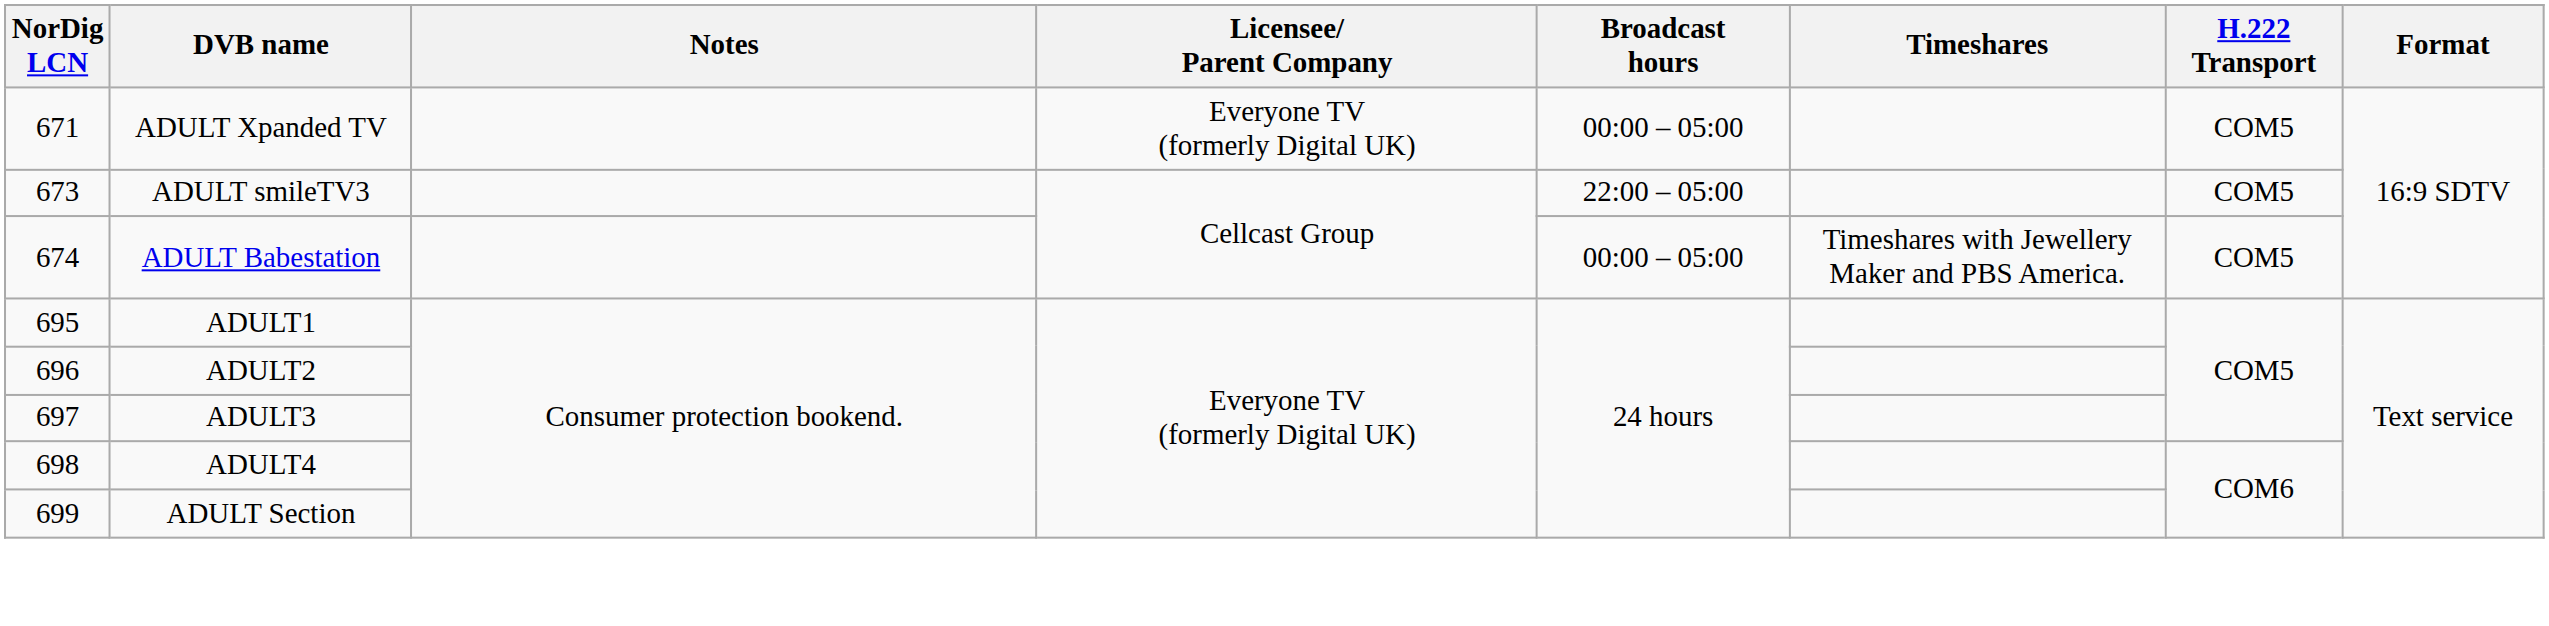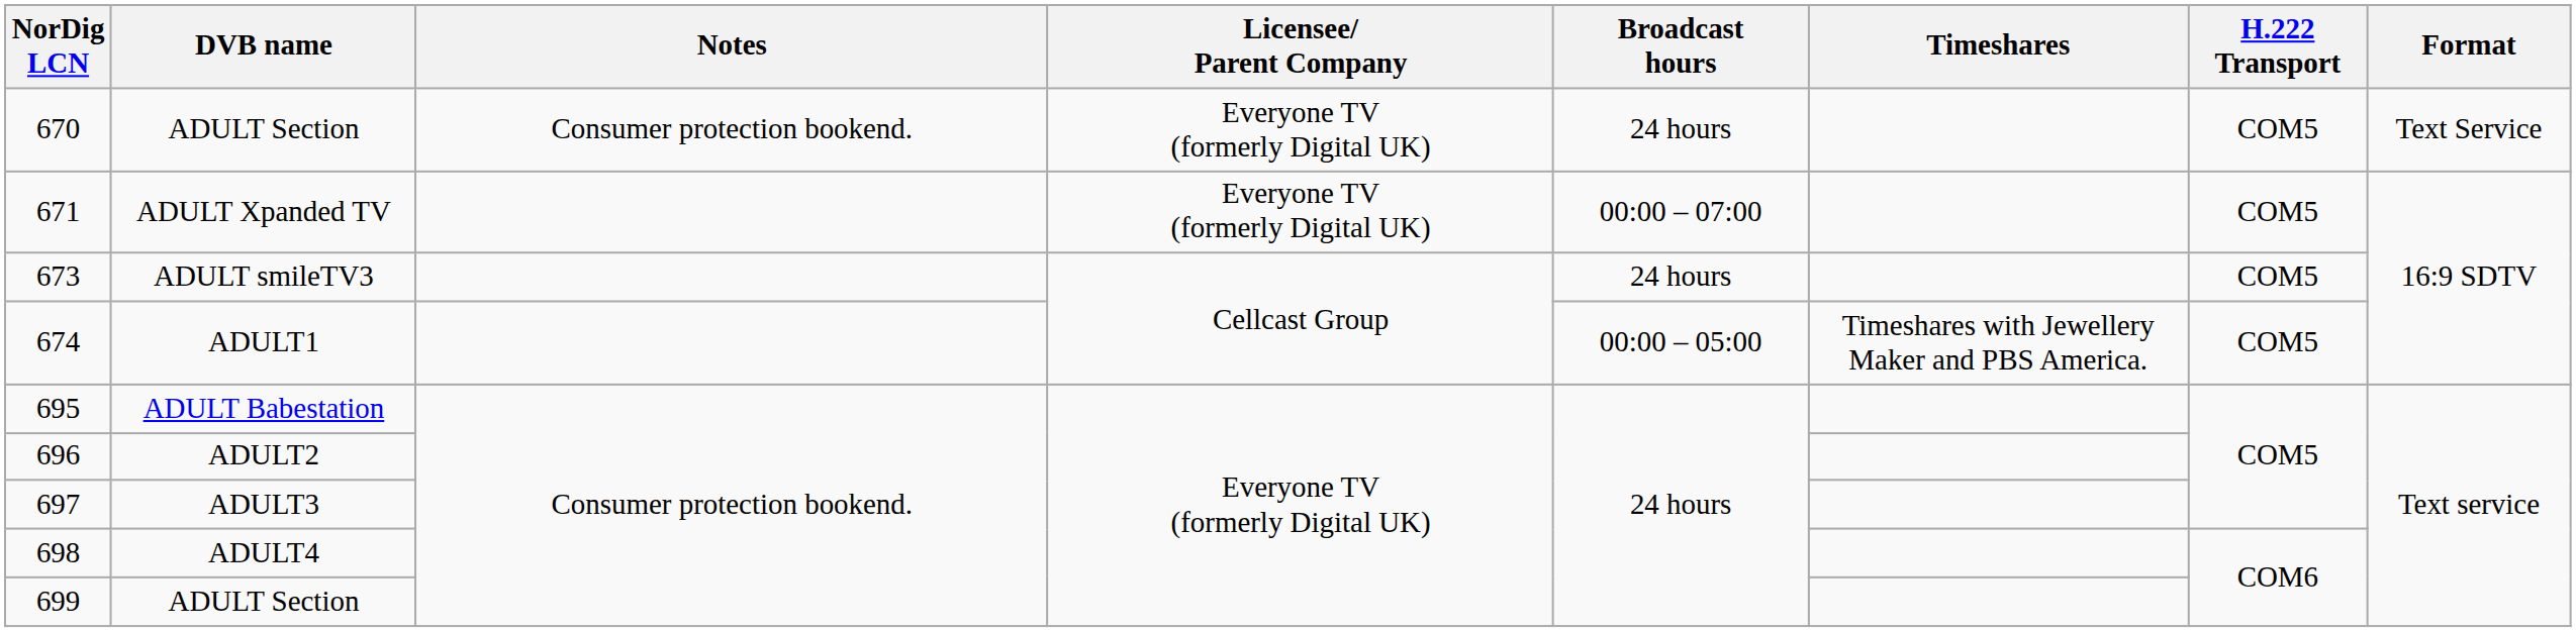 <table class="wikitable sortable" style="font-size:90%; text-align:center; width:100%;">
 <tr>
 <th style="width:3%;">NorDig <a href='#'>LCN</a></th>
 <th style="width:12%;">DVB name</th>
 <th style="width:25%;">Notes</th>
 <th style="width:20%;">Licensee/<br>Parent Company</th>
 <th style="width:10%;">Broadcast<br>hours</th>
 <th style="width:15%;">Timeshares</th>
 <th style="width:7%;"><a href='#'>H.222</a><br>Transport</th>
 <th style="width:8%;">Format</th>
 </tr>
 <tr>
+<td>670</td>
+<td>ADULT Section</td>
+<td>Consumer protection bookend.</td>
+<td>Everyone TV<br>(formerly Digital UK)</td>
+<td>24 hours</td>
+<td></td>
+<td>COM5</td>
+<td>Text Service</td>
+</tr>
+<tr>
 <td>671</td>
 <td>ADULT Xpanded TV</td>
 <td></td>
 <td>Everyone TV<br>(formerly Digital UK)</td>
-<td>00:00 – 05:00</td>
+<td>00:00 – 07:00</td>
 <td></td>
 <td>COM5</td>
 <td rowspan="3">16:9 SDTV</td>
 </tr>
 <tr>
 <td>673</td>
 <td>ADULT smileTV3</td>
 <td></td>
 <td rowspan="2">Cellcast Group</td>
-<td>22:00 – 05:00</td>
+<td>24 hours</td>
 <td></td>
 <td>COM5</td>
 </tr>
 <tr>
 <td>674</td>
-<td><a href='#'>ADULT Babestation</a></td>
+<td>ADULT1</td>
 <td></td>
 <td>00:00 – 05:00</td>
 <td>Timeshares with Jewellery Maker and PBS America.</td>
 <td>COM5</td>
 </tr>
 <tr>
 <td>695</td>
-<td>ADULT1</td>
+<td><a href='#'>ADULT Babestation</a></td>
 <td rowspan="5">Consumer protection bookend.</td>
 <td rowspan="5">Everyone TV<br>(formerly Digital UK)</td>
 <td rowspan="5">24 hours</td>
 <td></td>
 <td rowspan="3">COM5</td>
 <td rowspan="5">Text service</td>
 </tr>
 <tr>
 <td>696</td>
 <td>ADULT2</td>
 <td></td>
 </tr>
 <tr>
 <td>697</td>
 <td>ADULT3</td>
 <td></td>
 </tr>
 <tr>
 <td>698</td>
 <td>ADULT4</td>
 <td></td>
 <td rowspan="2">COM6</td>
 </tr>
 <tr>
 <td>699</td>
 <td>ADULT Section</td>
 <td></td>
 </tr>
 </table>
